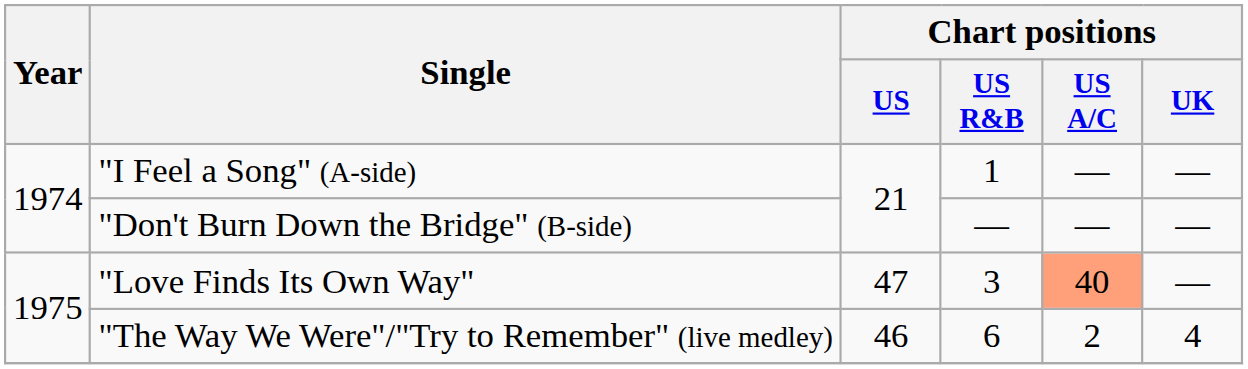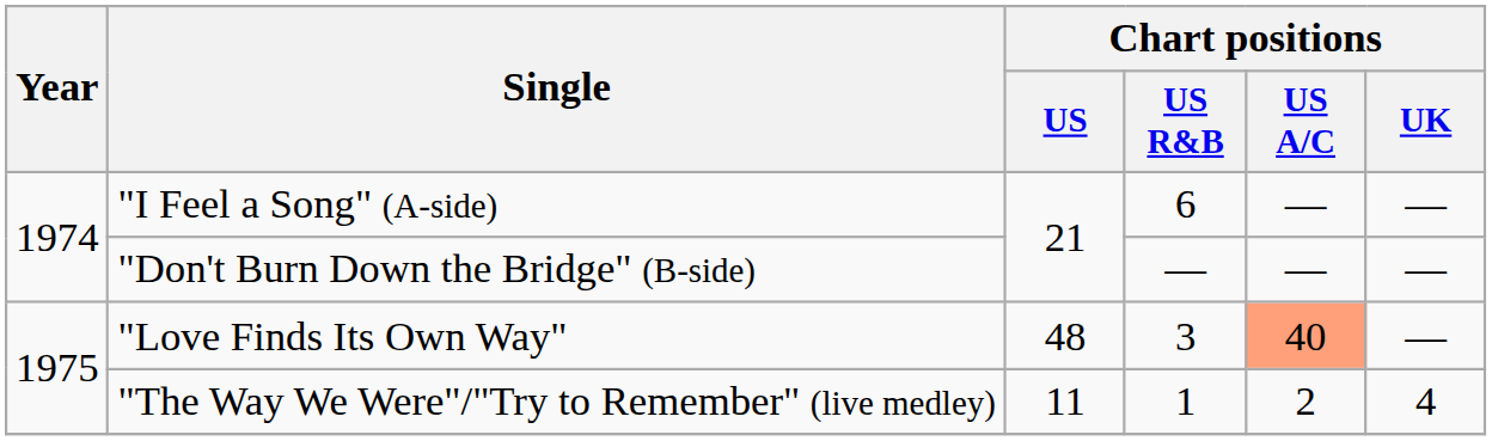 <table class="wikitable" style="text-align:center;">
 <tr>
 <th rowspan="2">Year</th>
 <th rowspan="2">Single</th>
 <th colspan="4">Chart positions</th>
 </tr>
 <tr style="font-size:smaller;">
 <th width="40"><a href='#'>US</a></th>
 <th width="40"><a href='#'>US<br>R&B</a></th>
 <th width="40"><a href='#'>US<br>A/C</a></th>
 <th width="40"><a href='#'>UK</a></th>
 </tr>
 <tr>
 <td rowspan="2">1974</td>
 <td align="left">"I Feel a Song" <small>(A-side)</small></td>
 <td rowspan="2">21</td>
-<td>1</td>
+<td>6</td>
 <td>—</td>
 <td>—</td>
 </tr>
 <tr>
 <td align="left">"Don't Burn Down the Bridge" <small>(B-side)</small></td>
 <td>—</td>
 <td>—</td>
 <td>—</td>
 </tr>
 <tr>
 <td rowspan="2">1975</td>
 <td align="left">"Love Finds Its Own Way"</td>
-<td>47</td>
+<td>48</td>
 <td>3</td>
 <td style="background: lightsalmon;">40</td>
 <td>—</td>
 </tr>
 <tr>
 <td align="left">"The Way We Were"/"Try to Remember" <small>(live medley)</small></td>
-<td>46</td>
-<td>6</td>
+<td>11</td>
+<td>1</td>
 <td>2</td>
 <td>4</td>
 </tr>
 <tr>
 </tr>
 </table>
